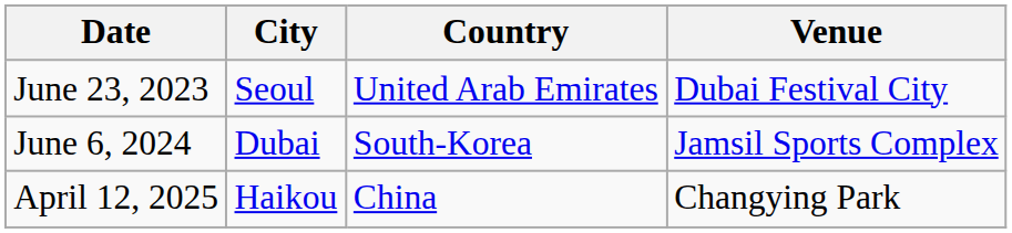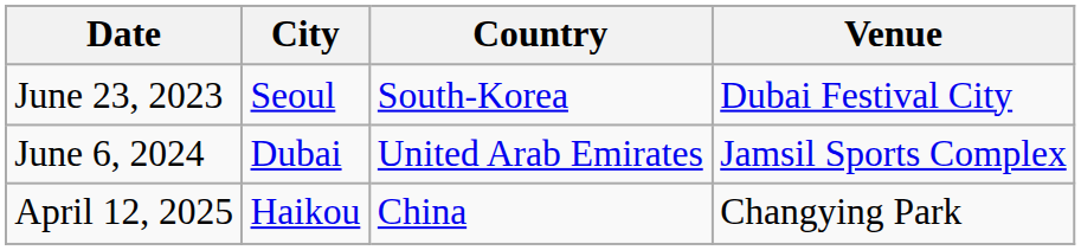 <table class="wikitable">
 <tr>
 <th>Date</th>
 <th>City</th>
 <th>Country</th>
 <th>Venue</th>
 </tr>
 <tr>
 <td>June 23, 2023</td>
 <td><a href='#'>Seoul</a></td>
-<td><a href='#'>United Arab Emirates</a></td>
+<td><a href='#'>South-Korea</a></td>
 <td><a href='#'>Dubai Festival City</a></td>
 </tr>
 <tr>
 <td>June 6, 2024</td>
 <td><a href='#'>Dubai</a></td>
-<td><a href='#'>South-Korea</a></td>
+<td><a href='#'>United Arab Emirates</a></td>
 <td><a href='#'>Jamsil Sports Complex</a></td>
 </tr>
 <tr>
 <td>April 12, 2025</td>
 <td><a href='#'>Haikou</a></td>
 <td><a href='#'>China</a></td>
 <td>Changying Park</td>
 </tr>
 </table>
